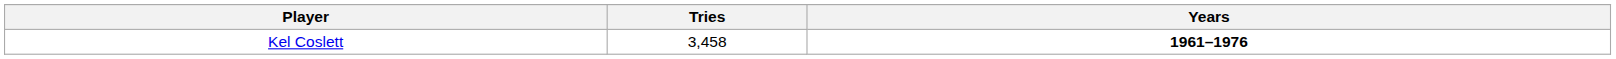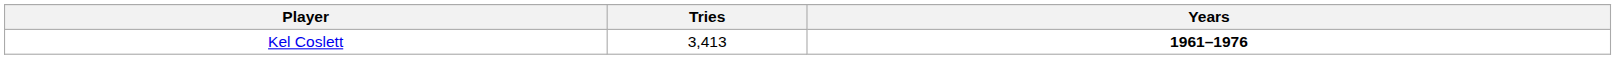 <table class="wikitable sortable" width="75%" style="font-size:90%">
 <tr bgcolor="#efefef">
 </tr>
 <tr bgcolor="#efefef">
 <th width=30%>Player</th>
 <th width=10%>Tries</th>
 <th width=40%>Years</th>
 </tr>
 <tr bgcolor=#FFFFFF>
 <td align=center> <a href='#'>Kel Coslett</a></td>
-<td align=center>3,458</td>
+<td align=center>3,413</td>
 <td align=center><strong>1961–1976</strong></td>
 </tr>
 </table>
